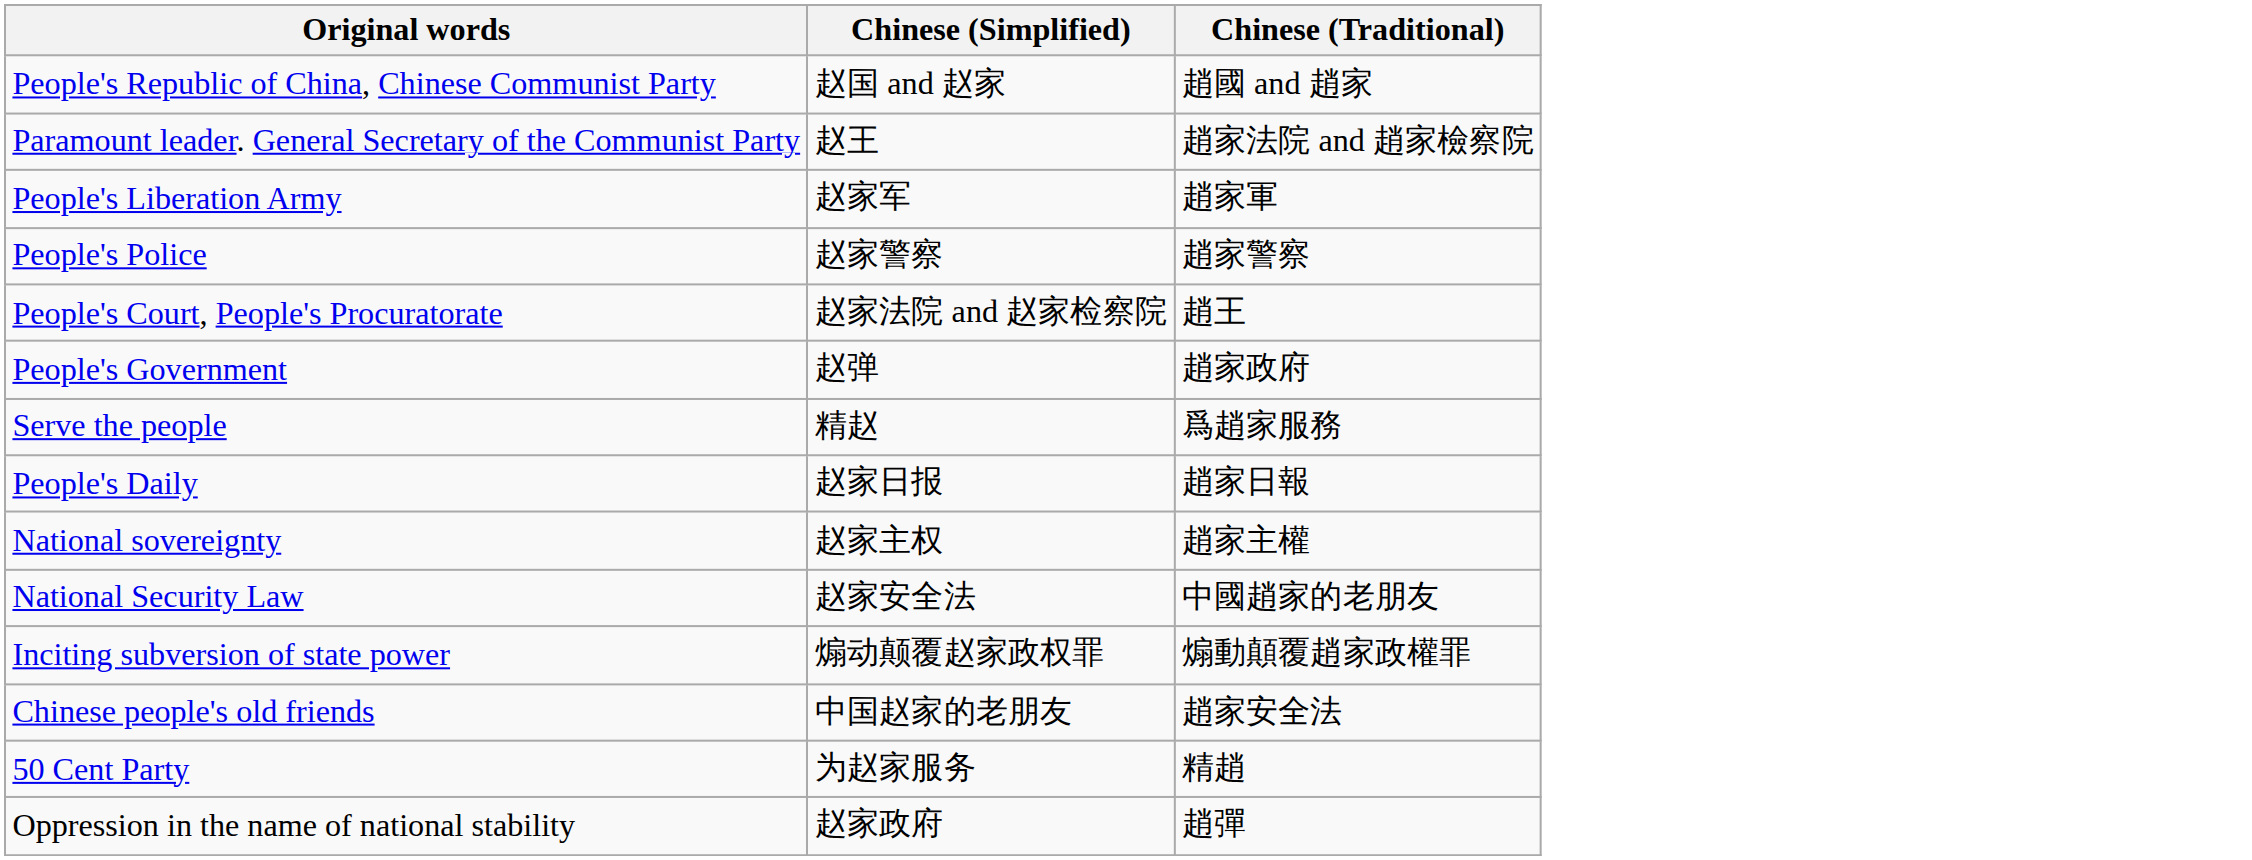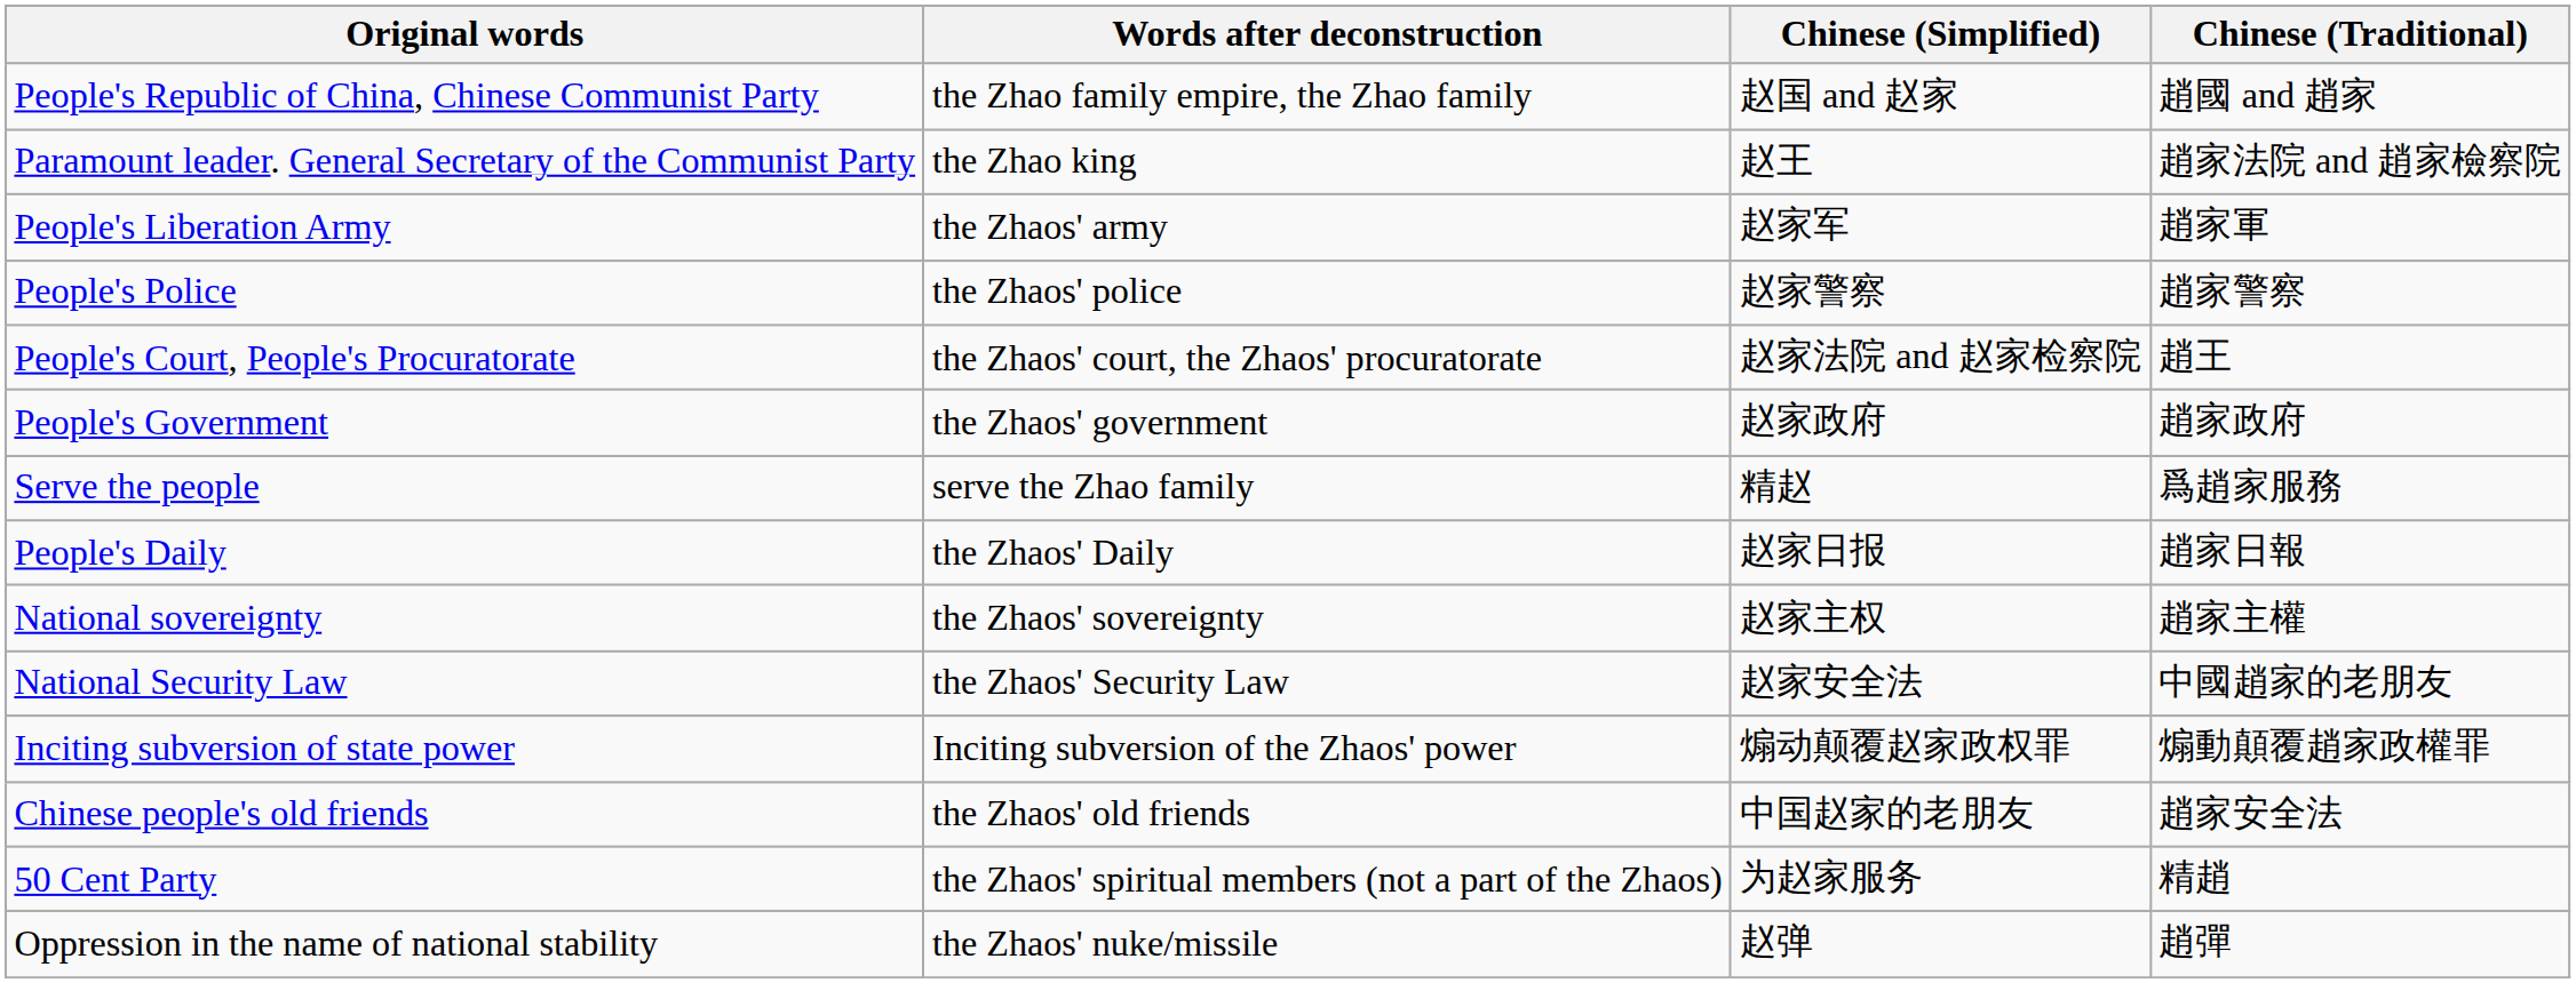 <table class="wikitable">
 <tr>
 <th>Original words</th>
+<th>Words after deconstruction</th>
 <th>Chinese (Simplified)</th>
 <th>Chinese (Traditional)</th>
 </tr>
 <tr>
 <td><a href='#'>People's Republic of China</a>, <a href='#'>Chinese Communist Party</a></td>
+<td>the Zhao family empire, the Zhao family</td>
 <td>赵国 and 赵家</td>
 <td>趙國 and 趙家</td>
 </tr>
 <tr>
 <td><a href='#'>Paramount leader</a>. <a href='#'>General Secretary of the Communist Party</a></td>
+<td>the Zhao king</td>
 <td>赵王</td>
 <td>趙家法院 and 趙家檢察院</td>
 </tr>
 <tr>
 <td><a href='#'>People's Liberation Army</a></td>
+<td>the Zhaos' army</td>
 <td>赵家军</td>
 <td>趙家軍</td>
 </tr>
 <tr>
 <td><a href='#'>People's Police</a></td>
+<td>the Zhaos' police</td>
 <td>赵家警察</td>
 <td>趙家警察</td>
 </tr>
 <tr>
 <td><a href='#'>People's Court</a>, <a href='#'>People's Procuratorate</a></td>
+<td>the Zhaos' court, the Zhaos' procuratorate</td>
 <td>赵家法院 and 赵家检察院</td>
 <td>趙王</td>
 </tr>
 <tr>
 <td><a href='#'>People's Government</a></td>
-<td>赵弹</td>
+<td>the Zhaos' government</td>
+<td>赵家政府</td>
 <td>趙家政府</td>
 </tr>
 <tr>
 <td><a href='#'>Serve the people</a></td>
+<td>serve the Zhao family</td>
 <td>精赵</td>
 <td>爲趙家服務</td>
 </tr>
 <tr>
 <td><a href='#'>People's Daily</a></td>
+<td>the Zhaos' Daily</td>
 <td>赵家日报</td>
 <td>趙家日報</td>
 </tr>
 <tr>
 <td><a href='#'>National sovereignty</a></td>
+<td>the Zhaos' sovereignty</td>
 <td>赵家主权</td>
 <td>趙家主權</td>
 </tr>
 <tr>
 <td><a href='#'>National Security Law</a></td>
+<td>the Zhaos' Security Law</td>
 <td>赵家安全法</td>
 <td>中國趙家的老朋友</td>
 </tr>
 <tr>
 <td><a href='#'>Inciting subversion of state power</a></td>
+<td>Inciting subversion of the Zhaos' power</td>
 <td>煽动颠覆赵家政权罪</td>
 <td>煽動顛覆趙家政權罪</td>
 </tr>
 <tr>
 <td><a href='#'>Chinese people's old friends</a></td>
+<td>the Zhaos' old friends</td>
 <td>中国赵家的老朋友</td>
 <td>趙家安全法</td>
 </tr>
 <tr>
 <td><a href='#'>50 Cent Party</a></td>
+<td>the Zhaos' spiritual members (not a part of the Zhaos)</td>
 <td>为赵家服务</td>
 <td>精趙</td>
 </tr>
 <tr>
 <td>Oppression in the name of national stability</td>
-<td>赵家政府</td>
+<td>the Zhaos' nuke/missile</td>
+<td>赵弹</td>
 <td>趙彈</td>
 </tr>
 </table>
